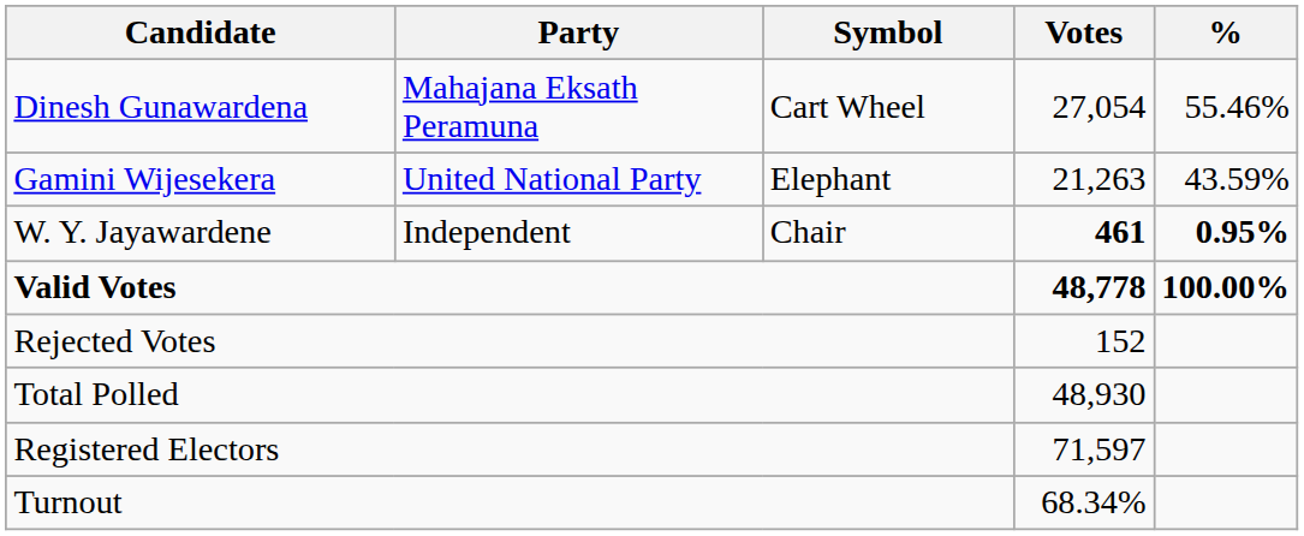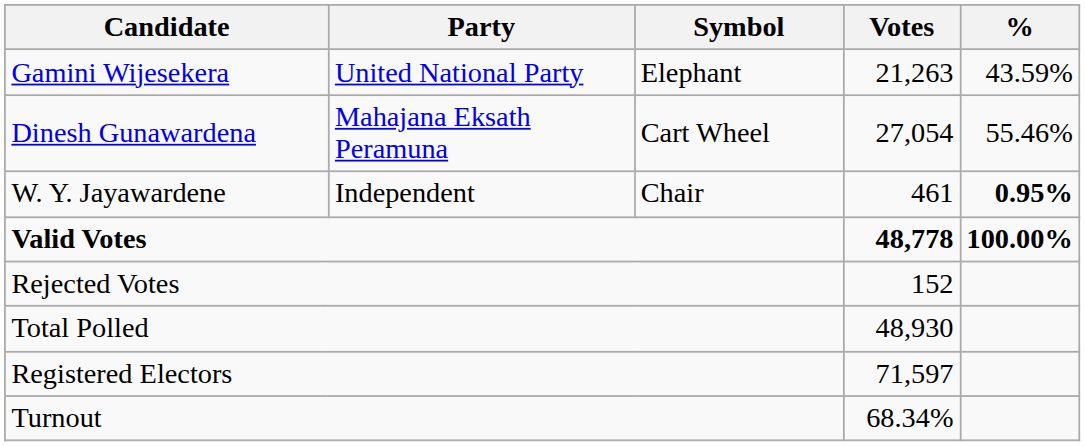 <table class="wikitable" border="1" style="text-align:right;">
 <tr>
 <th align=left width="190">Candidate</th>
 <th align=left width="180">Party</th>
 <th align=left width="120">Symbol</th>
 <th align=left width="60">Votes</th>
 <th align=left width="60">%</th>
 </tr>
 <tr>
+<td align=left><a href='#'>Gamini Wijesekera</a></td>
+<td align=left><a href='#'>United National Party</a></td>
+<td align=left>Elephant</td>
+<td>21,263</td>
+<td>43.59%</td>
+</tr>
+<tr>
 <td align=left><a href='#'>Dinesh Gunawardena</a></td>
 <td align=left><a href='#'>Mahajana Eksath Peramuna</a></td>
 <td align=left>Cart Wheel</td>
 <td>27,054</td>
 <td>55.46%</td>
 </tr>
 <tr>
-<td align=left><a href='#'>Gamini Wijesekera</a></td>
-<td align=left><a href='#'>United National Party</a></td>
-<td align=left>Elephant</td>
-<td>21,263</td>
-<td>43.59%</td>
-</tr>
-<tr>
 <td align=left>W. Y. Jayawardene</td>
 <td align=left>Independent</td>
 <td align=left>Chair</td>
-<td><strong>461</strong></td>
+<td>461</td>
 <td><strong>0.95%</strong></td>
 </tr>
 <tr>
 <td align=left colspan=3><strong>Valid Votes</strong></td>
 <td><strong>48,778</strong></td>
 <td><strong>100.00%</strong></td>
 </tr>
 <tr>
 <td align=left colspan=3>Rejected Votes</td>
 <td>152</td>
 <td></td>
 </tr>
 <tr>
 <td align=left colspan=3>Total Polled</td>
 <td>48,930</td>
 <td></td>
 </tr>
 <tr>
 <td align=left colspan=3>Registered Electors</td>
 <td>71,597</td>
 <td></td>
 </tr>
 <tr>
 <td align=left colspan=3>Turnout</td>
 <td>68.34%</td>
 </tr>
 </table>
